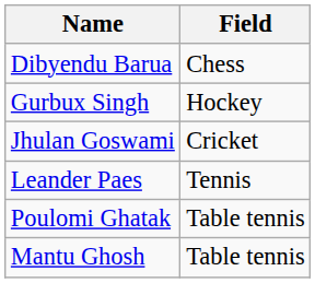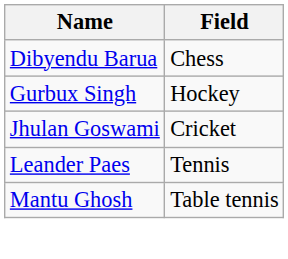 <table class="wikitable sortable" border="0">
 <tr>
 <th>Name</th>
 <th>Field</th>
 </tr>
 <tr>
 <td><a href='#'>Dibyendu Barua</a></td>
 <td>Chess</td>
 </tr>
 <tr>
 <td><a href='#'>Gurbux Singh</a></td>
 <td>Hockey</td>
 </tr>
 <tr>
 <td><a href='#'>Jhulan Goswami</a></td>
 <td>Cricket</td>
 </tr>
 <tr>
 <td><a href='#'>Leander Paes</a></td>
 <td>Tennis</td>
 </tr>
 <tr>
-<td><a href='#'>Poulomi Ghatak</a></td>
-<td>Table tennis</td>
-</tr>
-<tr>
 <td><a href='#'>Mantu Ghosh</a></td>
 <td>Table tennis</td>
 </tr>
 </table>
